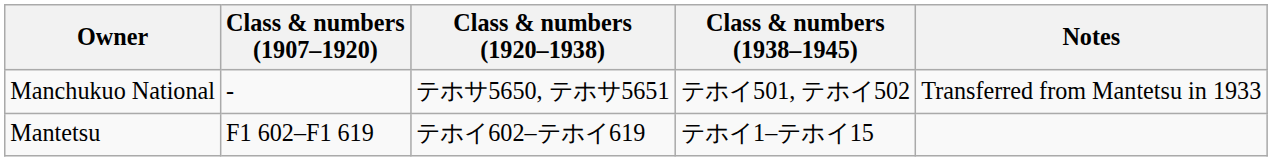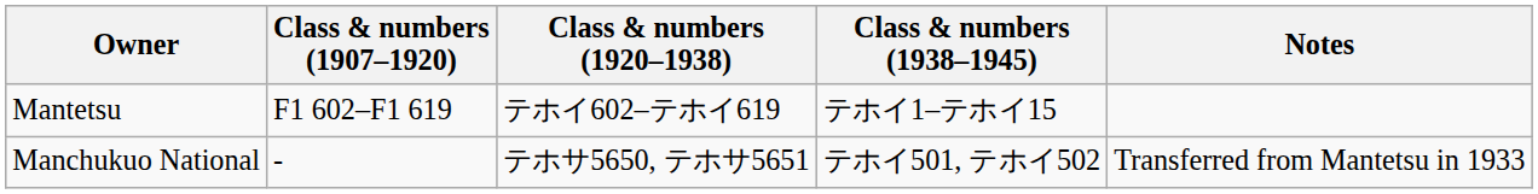 <table class="wikitable">
 <tr>
 <th>Owner</th>
 <th>Class & numbers<br>(1907–1920)</th>
 <th>Class & numbers<br>(1920–1938)</th>
 <th>Class & numbers<br>(1938–1945)</th>
 <th>Notes</th>
 </tr>
 <tr>
+<td>Mantetsu</td>
+<td>F1 602–F1 619</td>
+<td>テホイ602–テホイ619</td>
+<td>テホイ1–テホイ15</td>
+<td></td>
+</tr>
+<tr>
 <td>Manchukuo National</td>
 <td>-</td>
 <td>テホサ5650, テホサ5651</td>
 <td>テホイ501, テホイ502</td>
 <td>Transferred from Mantetsu in 1933</td>
 </tr>
-<tr>
-<td>Mantetsu</td>
-<td>F1 602–F1 619</td>
-<td>テホイ602–テホイ619</td>
-<td>テホイ1–テホイ15</td>
-<td></td>
-</tr>
 </table>
